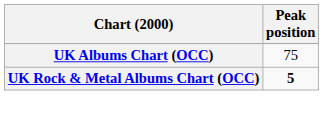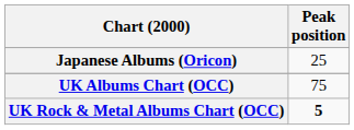 <table class="wikitable sortable plainrowheaders" style="text-align:center">
 <tr>
 <th>Chart (2000)</th>
 <th>Peak<br>position</th>
 </tr>
 <tr>
+</tr>
+<tr>
+<th scope="row">Japanese Albums (<a href='#'>Oricon</a>)</th>
+<td align="center">25</td>
 </tr>
 <tr>
 </tr>
 <tr>
 </tr>
 <tr>
 </tr>
 <tr>
 <th scope="row"><a href='#'>UK Albums Chart</a> (<a href='#'>OCC</a>)</th>
 <td>75</td>
 </tr>
 <tr>
 <th scope="row"><a href='#'>UK Rock & Metal Albums Chart</a> (<a href='#'>OCC</a>)</th>
 <td><strong>5</strong></td>
 </tr>
 </table>
